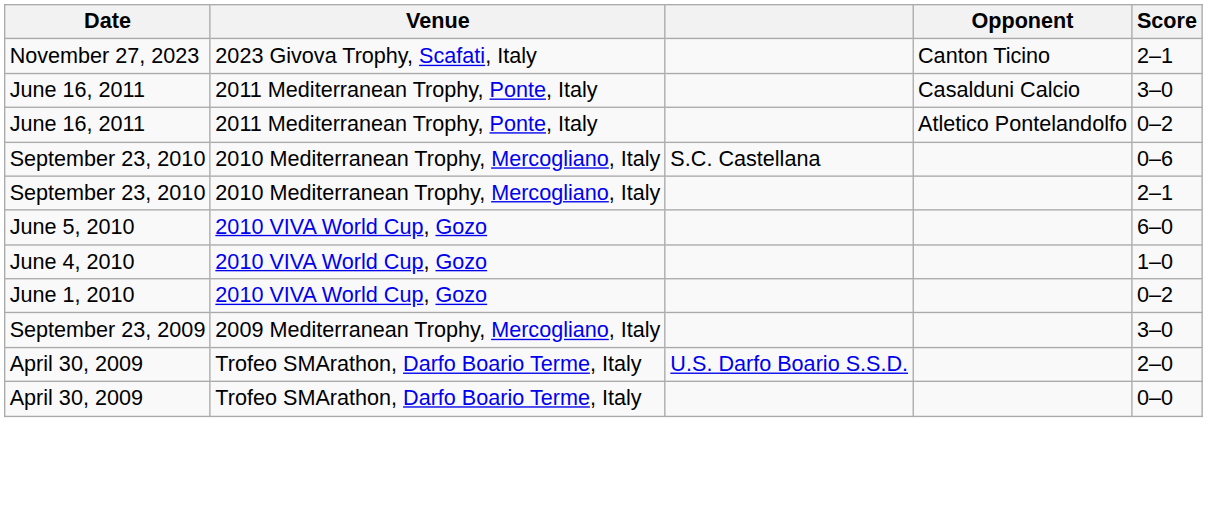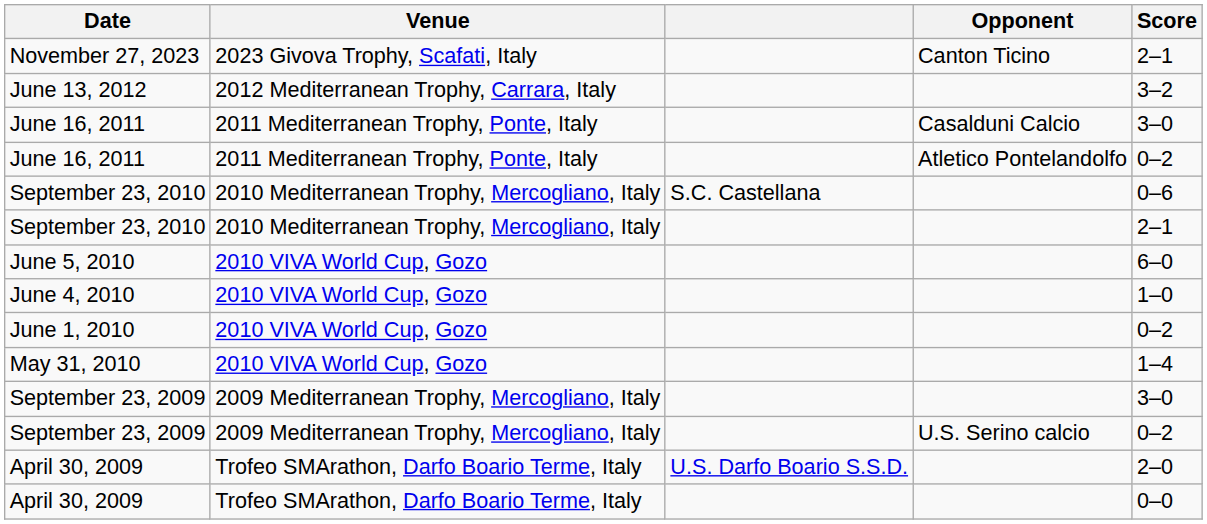 <table class="wikitable">
 <tr>
 <th>Date</th>
 <th>Venue</th>
 <th></th>
 <th>Opponent</th>
 <th>Score</th>
 </tr>
 <tr>
 <td>November 27, 2023</td>
 <td>2023 Givova Trophy, <a href='#'>Scafati</a>, Italy</td>
 <td></td>
 <td>Canton Ticino</td>
 <td>2–1</td>
+</tr>
+<tr>
+<td>June 13, 2012</td>
+<td>2012 Mediterranean Trophy, <a href='#'>Carrara</a>, Italy</td>
+<td></td>
+<td></td>
+<td>3–2</td>
 </tr>
 <tr>
 <td>June 16, 2011</td>
 <td>2011 Mediterranean Trophy, <a href='#'>Ponte</a>, Italy</td>
 <td></td>
 <td>Casalduni Calcio</td>
 <td>3–0</td>
 </tr>
 <tr>
 <td>June 16, 2011</td>
 <td>2011 Mediterranean Trophy, <a href='#'>Ponte</a>, Italy</td>
 <td></td>
 <td>Atletico Pontelandolfo</td>
 <td>0–2</td>
 </tr>
 <tr>
 <td>September 23, 2010</td>
 <td>2010 Mediterranean Trophy, <a href='#'>Mercogliano</a>, Italy</td>
 <td>S.C. Castellana</td>
 <td></td>
 <td>0–6</td>
 </tr>
 <tr>
 <td>September 23, 2010</td>
 <td>2010 Mediterranean Trophy, <a href='#'>Mercogliano</a>, Italy</td>
 <td></td>
 <td></td>
 <td>2–1</td>
 </tr>
 <tr>
 <td>June 5, 2010</td>
 <td><a href='#'>2010 VIVA World Cup</a>, <a href='#'>Gozo</a></td>
 <td></td>
 <td></td>
 <td>6–0</td>
 </tr>
 <tr>
 <td>June 4, 2010</td>
 <td><a href='#'>2010 VIVA World Cup</a>, <a href='#'>Gozo</a></td>
 <td></td>
 <td></td>
 <td>1–0</td>
 </tr>
 <tr>
 <td>June 1, 2010</td>
 <td><a href='#'>2010 VIVA World Cup</a>, <a href='#'>Gozo</a></td>
 <td></td>
 <td></td>
 <td>0–2</td>
 </tr>
 <tr>
+<td>May 31, 2010</td>
+<td><a href='#'>2010 VIVA World Cup</a>, <a href='#'>Gozo</a></td>
+<td></td>
+<td></td>
+<td>1–4</td>
+</tr>
+<tr>
 <td>September 23, 2009</td>
 <td>2009 Mediterranean Trophy, <a href='#'>Mercogliano</a>, Italy</td>
 <td></td>
 <td></td>
 <td>3–0</td>
+</tr>
+<tr>
+<td>September 23, 2009</td>
+<td>2009 Mediterranean Trophy, <a href='#'>Mercogliano</a>, Italy</td>
+<td></td>
+<td>U.S. Serino calcio</td>
+<td>0–2</td>
 </tr>
 <tr>
 <td>April 30, 2009</td>
 <td>Trofeo SMArathon, <a href='#'>Darfo Boario Terme</a>, Italy</td>
 <td><a href='#'>U.S. Darfo Boario S.S.D.</a></td>
 <td></td>
 <td>2–0</td>
 </tr>
 <tr>
 <td>April 30, 2009</td>
 <td>Trofeo SMArathon, <a href='#'>Darfo Boario Terme</a>, Italy</td>
 <td></td>
 <td></td>
 <td>0–0</td>
 </tr>
 </table>
